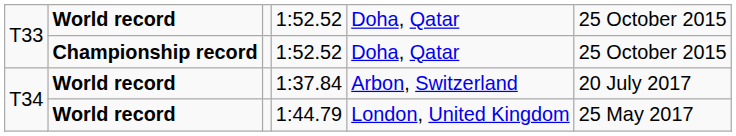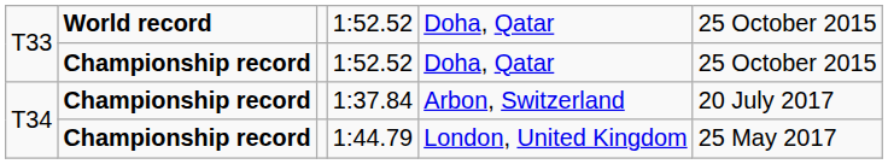 <table class="wikitable">
 <tr>
 <td rowspan="2">T33</td>
 <td><strong>World record</strong></td>
 <td></td>
 <td>1:52.52</td>
 <td><a href='#'>Doha</a>, <a href='#'>Qatar</a></td>
 <td>25 October 2015</td>
 </tr>
 <tr>
 <td><strong>Championship record</strong></td>
 <td></td>
 <td>1:52.52</td>
 <td><a href='#'>Doha</a>, <a href='#'>Qatar</a></td>
 <td>25 October 2015</td>
 </tr>
 <tr>
 <td rowspan="2">T34</td>
-<td><strong>World record</strong></td>
+<td><strong>Championship record</strong></td>
 <td></td>
 <td>1:37.84</td>
 <td><a href='#'>Arbon</a>, <a href='#'>Switzerland</a></td>
 <td>20 July 2017</td>
 </tr>
 <tr>
-<td><strong>World record</strong></td>
+<td><strong>Championship record</strong></td>
 <td></td>
 <td>1:44.79</td>
 <td><a href='#'>London</a>, <a href='#'>United Kingdom</a></td>
 <td>25 May 2017</td>
 </tr>
 </table>
